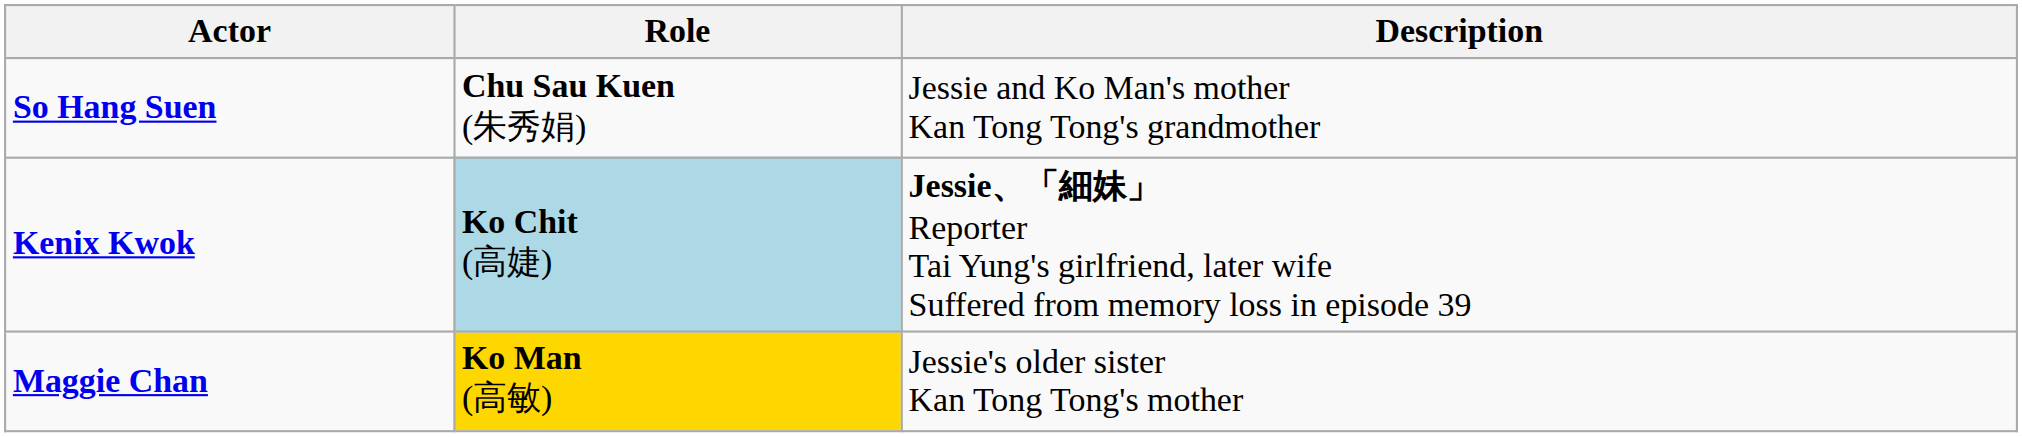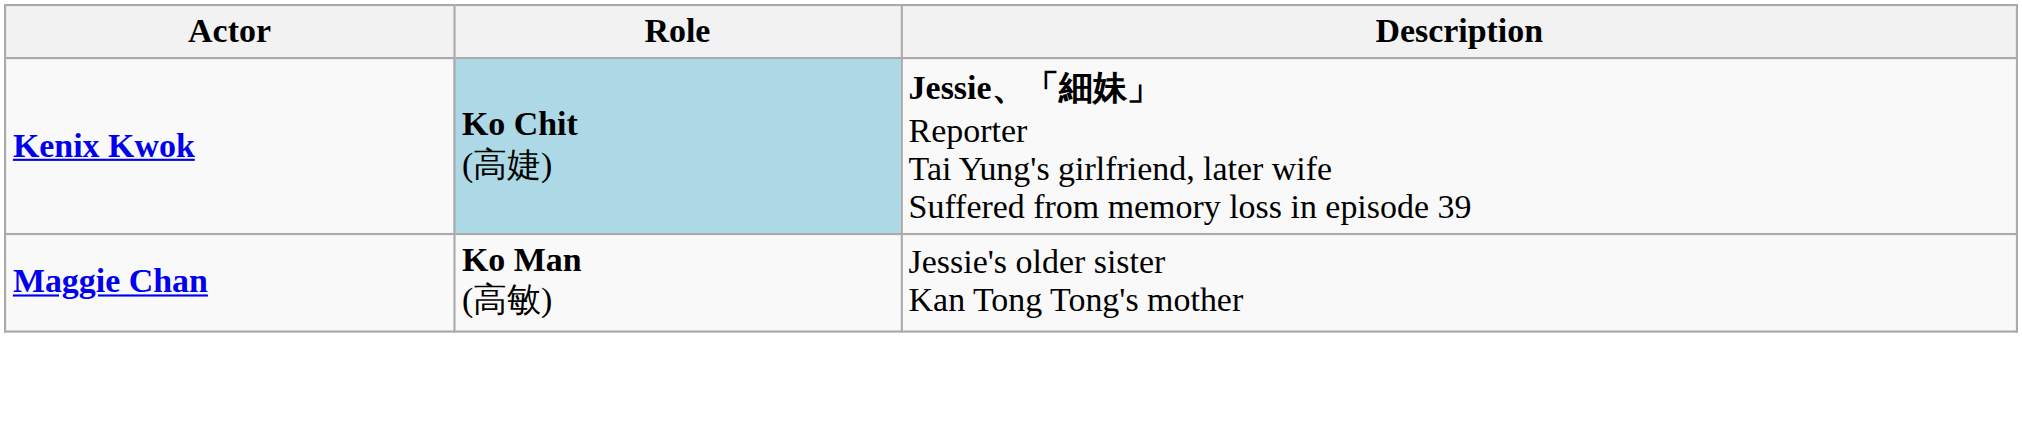 <table class="wikitable" width="60%">
 <tr>
 <th style="width:6%">Actor</th>
 <th style="width:6%">Role</th>
 <th style="width:15%">Description</th>
-</tr>
-<tr>
-<td><strong><a href='#'>So Hang Suen</a></strong></td>
-<td><strong>Chu Sau Kuen</strong><br>(朱秀娟)</td>
-<td>Jessie and Ko Man's mother<br>Kan Tong Tong's grandmother</td>
 </tr>
 <tr>
 <td><strong><a href='#'>Kenix Kwok</a></strong></td>
 <td style="background: lightblue;"><strong>Ko Chit</strong><br>(高婕)</td>
 <td><strong>Jessie、「細妹」</strong><br>Reporter<br>Tai Yung's girlfriend, later wife<br>Suffered from memory loss in episode 39</td>
 </tr>
 <tr>
 <td><strong><a href='#'>Maggie Chan</a></strong></td>
-<td style="background: gold;"><strong>Ko Man</strong><br>(高敏)</td>
+<td><strong>Ko Man</strong><br>(高敏)</td>
 <td>Jessie's older sister<br>Kan Tong Tong's mother</td>
 </tr>
 </table>
